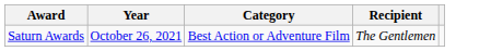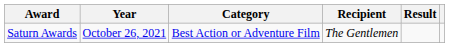 <table class="wikitable plainrowheaders sortable">
 <tr>
 <th scope="col">Award</th>
 <th scope="col">Year</th>
 <th scope="col">Category</th>
 <th scope="col">Recipient</th>
+<th scope="col">Result</th>
 <th scope="col"></th>
 </tr>
 <tr>
 <td><a href='#'>Saturn Awards</a></td>
 <td><a href='#'>October 26, 2021</a></td>
 <td><a href='#'>Best Action or Adventure Film</a></td>
 <td><em>The Gentlemen</em></td>
 <td></td>
+<td></td>
 </tr>
 </table>
